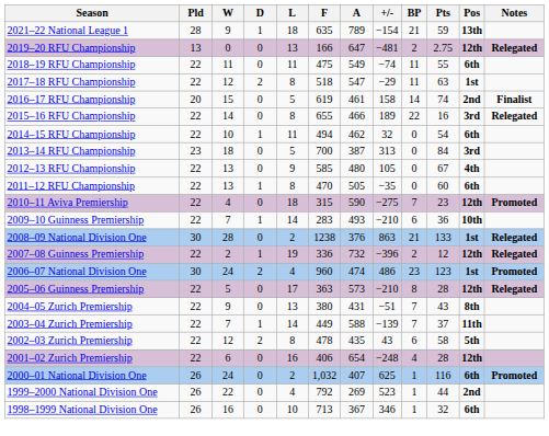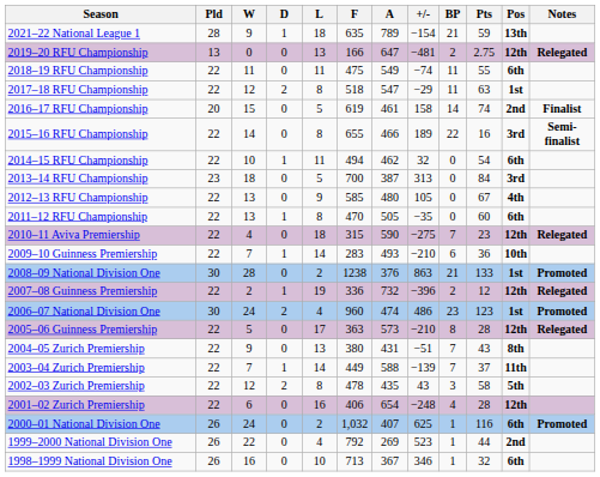 <table class="wikitable" style="text-align: center;">
 <tr>
 <th style="width:250px;">Season</th>
 <th style="width:40px;">Pld</th>
 <th style="width:40px;">W</th>
 <th style="width:40px;">D</th>
 <th style="width:40px;">L</th>
 <th style="width:40px;">F</th>
 <th style="width:40px;">A</th>
 <th style="width:35px;">+/-</th>
 <th style="width:30px;">BP</th>
 <th style="width:40px;">Pts</th>
 <th style="width:20px;">Pos</th>
 <th style="width:80px;">Notes</th>
 </tr>
 <tr>
 <td align=left><a href='#'>2021–22 National League 1</a></td>
 <td>28</td>
 <td>9</td>
 <td>1</td>
 <td>18</td>
 <td>635</td>
 <td>789</td>
 <td>−154</td>
 <td>21</td>
 <td>59</td>
 <td><strong>13th</strong></td>
 <td></td>
 </tr>
 <tr style="background:thistle;">
 <td align=left><a href='#'>2019–20 RFU Championship</a></td>
 <td>13</td>
 <td>0</td>
 <td>0</td>
 <td>13</td>
 <td>166</td>
 <td>647</td>
 <td>−481</td>
 <td>2</td>
 <td>2.75</td>
 <td><strong>12th</strong></td>
 <td><strong>Relegated</strong></td>
 </tr>
 <tr>
 <td align=left><a href='#'>2018–19 RFU Championship</a></td>
 <td>22</td>
 <td>11</td>
 <td>0</td>
 <td>11</td>
 <td>475</td>
 <td>549</td>
 <td>−74</td>
 <td>11</td>
 <td>55</td>
 <td><strong>6th</strong></td>
 <td></td>
 </tr>
 <tr>
 <td align=left><a href='#'>2017–18 RFU Championship</a></td>
 <td>22</td>
 <td>12</td>
 <td>2</td>
 <td>8</td>
 <td>518</td>
 <td>547</td>
 <td>−29</td>
 <td>11</td>
 <td>63</td>
 <td><strong>1st</strong></td>
 <td></td>
 </tr>
 <tr>
 <td align=left><a href='#'>2016–17 RFU Championship</a></td>
 <td>20</td>
 <td>15</td>
 <td>0</td>
 <td>5</td>
 <td>619</td>
 <td>461</td>
 <td>158</td>
 <td>14</td>
 <td>74</td>
 <td><strong>2nd</strong></td>
 <td><strong>Finalist</strong></td>
 </tr>
 <tr>
 <td align=left><a href='#'>2015–16 RFU Championship</a></td>
 <td>22</td>
 <td>14</td>
 <td>0</td>
 <td>8</td>
 <td>655</td>
 <td>466</td>
 <td>189</td>
 <td>22</td>
 <td>16</td>
 <td><strong>3rd</strong></td>
-<td><strong>Relegated</strong></td>
+<td><strong>Semi-finalist</strong></td>
 </tr>
 <tr>
 <td align=left><a href='#'>2014–15 RFU Championship</a></td>
 <td>22</td>
 <td>10</td>
 <td>1</td>
 <td>11</td>
 <td>494</td>
 <td>462</td>
 <td>32</td>
 <td>0</td>
 <td>54</td>
 <td><strong>6th</strong></td>
 <td></td>
 </tr>
 <tr>
 <td align=left><a href='#'>2013–14 RFU Championship</a></td>
 <td>23</td>
 <td>18</td>
 <td>0</td>
 <td>5</td>
 <td>700</td>
 <td>387</td>
 <td>313</td>
 <td>0</td>
 <td>84</td>
 <td><strong>3rd</strong></td>
 <td></td>
 </tr>
 <tr>
 <td align=left><a href='#'>2012–13 RFU Championship</a></td>
 <td>22</td>
 <td>13</td>
 <td>0</td>
 <td>9</td>
 <td>585</td>
 <td>480</td>
 <td>105</td>
 <td>0</td>
 <td>67</td>
 <td><strong>4th</strong></td>
 <td></td>
 </tr>
 <tr>
 <td align=left><a href='#'>2011–12 RFU Championship</a></td>
 <td>22</td>
 <td>13</td>
 <td>1</td>
 <td>8</td>
 <td>470</td>
 <td>505</td>
 <td>−35</td>
 <td>0</td>
 <td>60</td>
 <td><strong>6th</strong></td>
 <td></td>
 </tr>
 <tr style="background:thistle;">
 <td align=left><a href='#'>2010–11 Aviva Premiership</a></td>
 <td>22</td>
 <td>4</td>
 <td>0</td>
 <td>18</td>
 <td>315</td>
 <td>590</td>
 <td>−275</td>
 <td>7</td>
 <td>23</td>
 <td><strong>12th</strong></td>
-<td><strong>Promoted</strong></td>
+<td><strong>Relegated</strong></td>
 </tr>
 <tr>
 <td align=left><a href='#'>2009–10 Guinness Premiership</a></td>
 <td>22</td>
 <td>7</td>
 <td>1</td>
 <td>14</td>
 <td>283</td>
 <td>493</td>
 <td>−210</td>
 <td>6</td>
 <td>36</td>
 <td><strong>10th</strong></td>
 <td></td>
 </tr>
 <tr style="background:#abcdef;">
 <td align=left><a href='#'>2008–09 National Division One</a></td>
 <td>30</td>
 <td>28</td>
 <td>0</td>
 <td>2</td>
 <td>1238</td>
 <td>376</td>
 <td>863</td>
 <td>21</td>
 <td>133</td>
 <td><strong>1st</strong></td>
-<td><strong>Relegated</strong></td>
+<td><strong>Promoted</strong></td>
 </tr>
 <tr style="background:thistle;">
 <td align=left><a href='#'>2007–08 Guinness Premiership</a></td>
 <td>22</td>
 <td>2</td>
 <td>1</td>
 <td>19</td>
 <td>336</td>
 <td>732</td>
 <td>−396</td>
 <td>2</td>
 <td>12</td>
 <td><strong>12th</strong></td>
 <td><strong>Relegated</strong></td>
 </tr>
 <tr style="background:#abcdef;">
 <td align=left><a href='#'>2006–07 National Division One</a></td>
 <td>30</td>
 <td>24</td>
 <td>2</td>
 <td>4</td>
 <td>960</td>
 <td>474</td>
 <td>486</td>
 <td>23</td>
 <td>123</td>
 <td><strong>1st</strong></td>
 <td><strong>Promoted</strong></td>
 </tr>
 <tr style="background:thistle;">
 <td align=left><a href='#'>2005–06 Guinness Premiership</a></td>
 <td>22</td>
 <td>5</td>
 <td>0</td>
 <td>17</td>
 <td>363</td>
 <td>573</td>
 <td>−210</td>
 <td>8</td>
 <td>28</td>
 <td><strong>12th</strong></td>
 <td><strong>Relegated</strong></td>
 </tr>
 <tr>
 <td align=left><a href='#'>2004–05 Zurich Premiership</a></td>
 <td>22</td>
 <td>9</td>
 <td>0</td>
 <td>13</td>
 <td>380</td>
 <td>431</td>
 <td>−51</td>
 <td>7</td>
 <td>43</td>
 <td><strong>8th</strong></td>
 <td></td>
 </tr>
 <tr>
 <td align=left><a href='#'>2003–04 Zurich Premiership</a></td>
 <td>22</td>
 <td>7</td>
 <td>1</td>
 <td>14</td>
 <td>449</td>
 <td>588</td>
 <td>−139</td>
 <td>7</td>
 <td>37</td>
 <td><strong>11th</strong></td>
 <td></td>
 </tr>
 <tr>
 <td align=left><a href='#'>2002–03 Zurich Premiership</a></td>
 <td>22</td>
 <td>12</td>
 <td>2</td>
 <td>8</td>
 <td>478</td>
 <td>435</td>
 <td>43</td>
-<td>6</td>
+<td>3</td>
 <td>58</td>
 <td><strong>5th</strong></td>
 <td></td>
 </tr>
 <tr style="background:thistle;">
 <td align=left><a href='#'>2001–02 Zurich Premiership</a></td>
 <td>22</td>
 <td>6</td>
 <td>0</td>
 <td>16</td>
 <td>406</td>
 <td>654</td>
 <td>−248</td>
 <td>4</td>
 <td>28</td>
 <td><strong>12th</strong></td>
 <td></td>
 </tr>
 <tr style="background:#abcdef;">
 <td align=left><a href='#'>2000–01 National Division One</a></td>
 <td>26</td>
 <td>24</td>
 <td>0</td>
 <td>2</td>
 <td>1,032</td>
 <td>407</td>
 <td>625</td>
 <td>1</td>
 <td>116</td>
 <td><strong>6th</strong></td>
 <td><strong>Promoted</strong></td>
 </tr>
 <tr>
 <td align=left><a href='#'>1999–2000 National Division One</a></td>
 <td>26</td>
 <td>22</td>
 <td>0</td>
 <td>4</td>
 <td>792</td>
 <td>269</td>
 <td>523</td>
 <td>1</td>
 <td>44</td>
 <td><strong>2nd</strong></td>
 <td></td>
 </tr>
 <tr>
 <td align=left><a href='#'>1998–1999 National Division One</a></td>
 <td>26</td>
 <td>16</td>
 <td>0</td>
 <td>10</td>
 <td>713</td>
 <td>367</td>
 <td>346</td>
 <td>1</td>
 <td>32</td>
 <td><strong>6th</strong></td>
 <td></td>
 </tr>
 </table>
